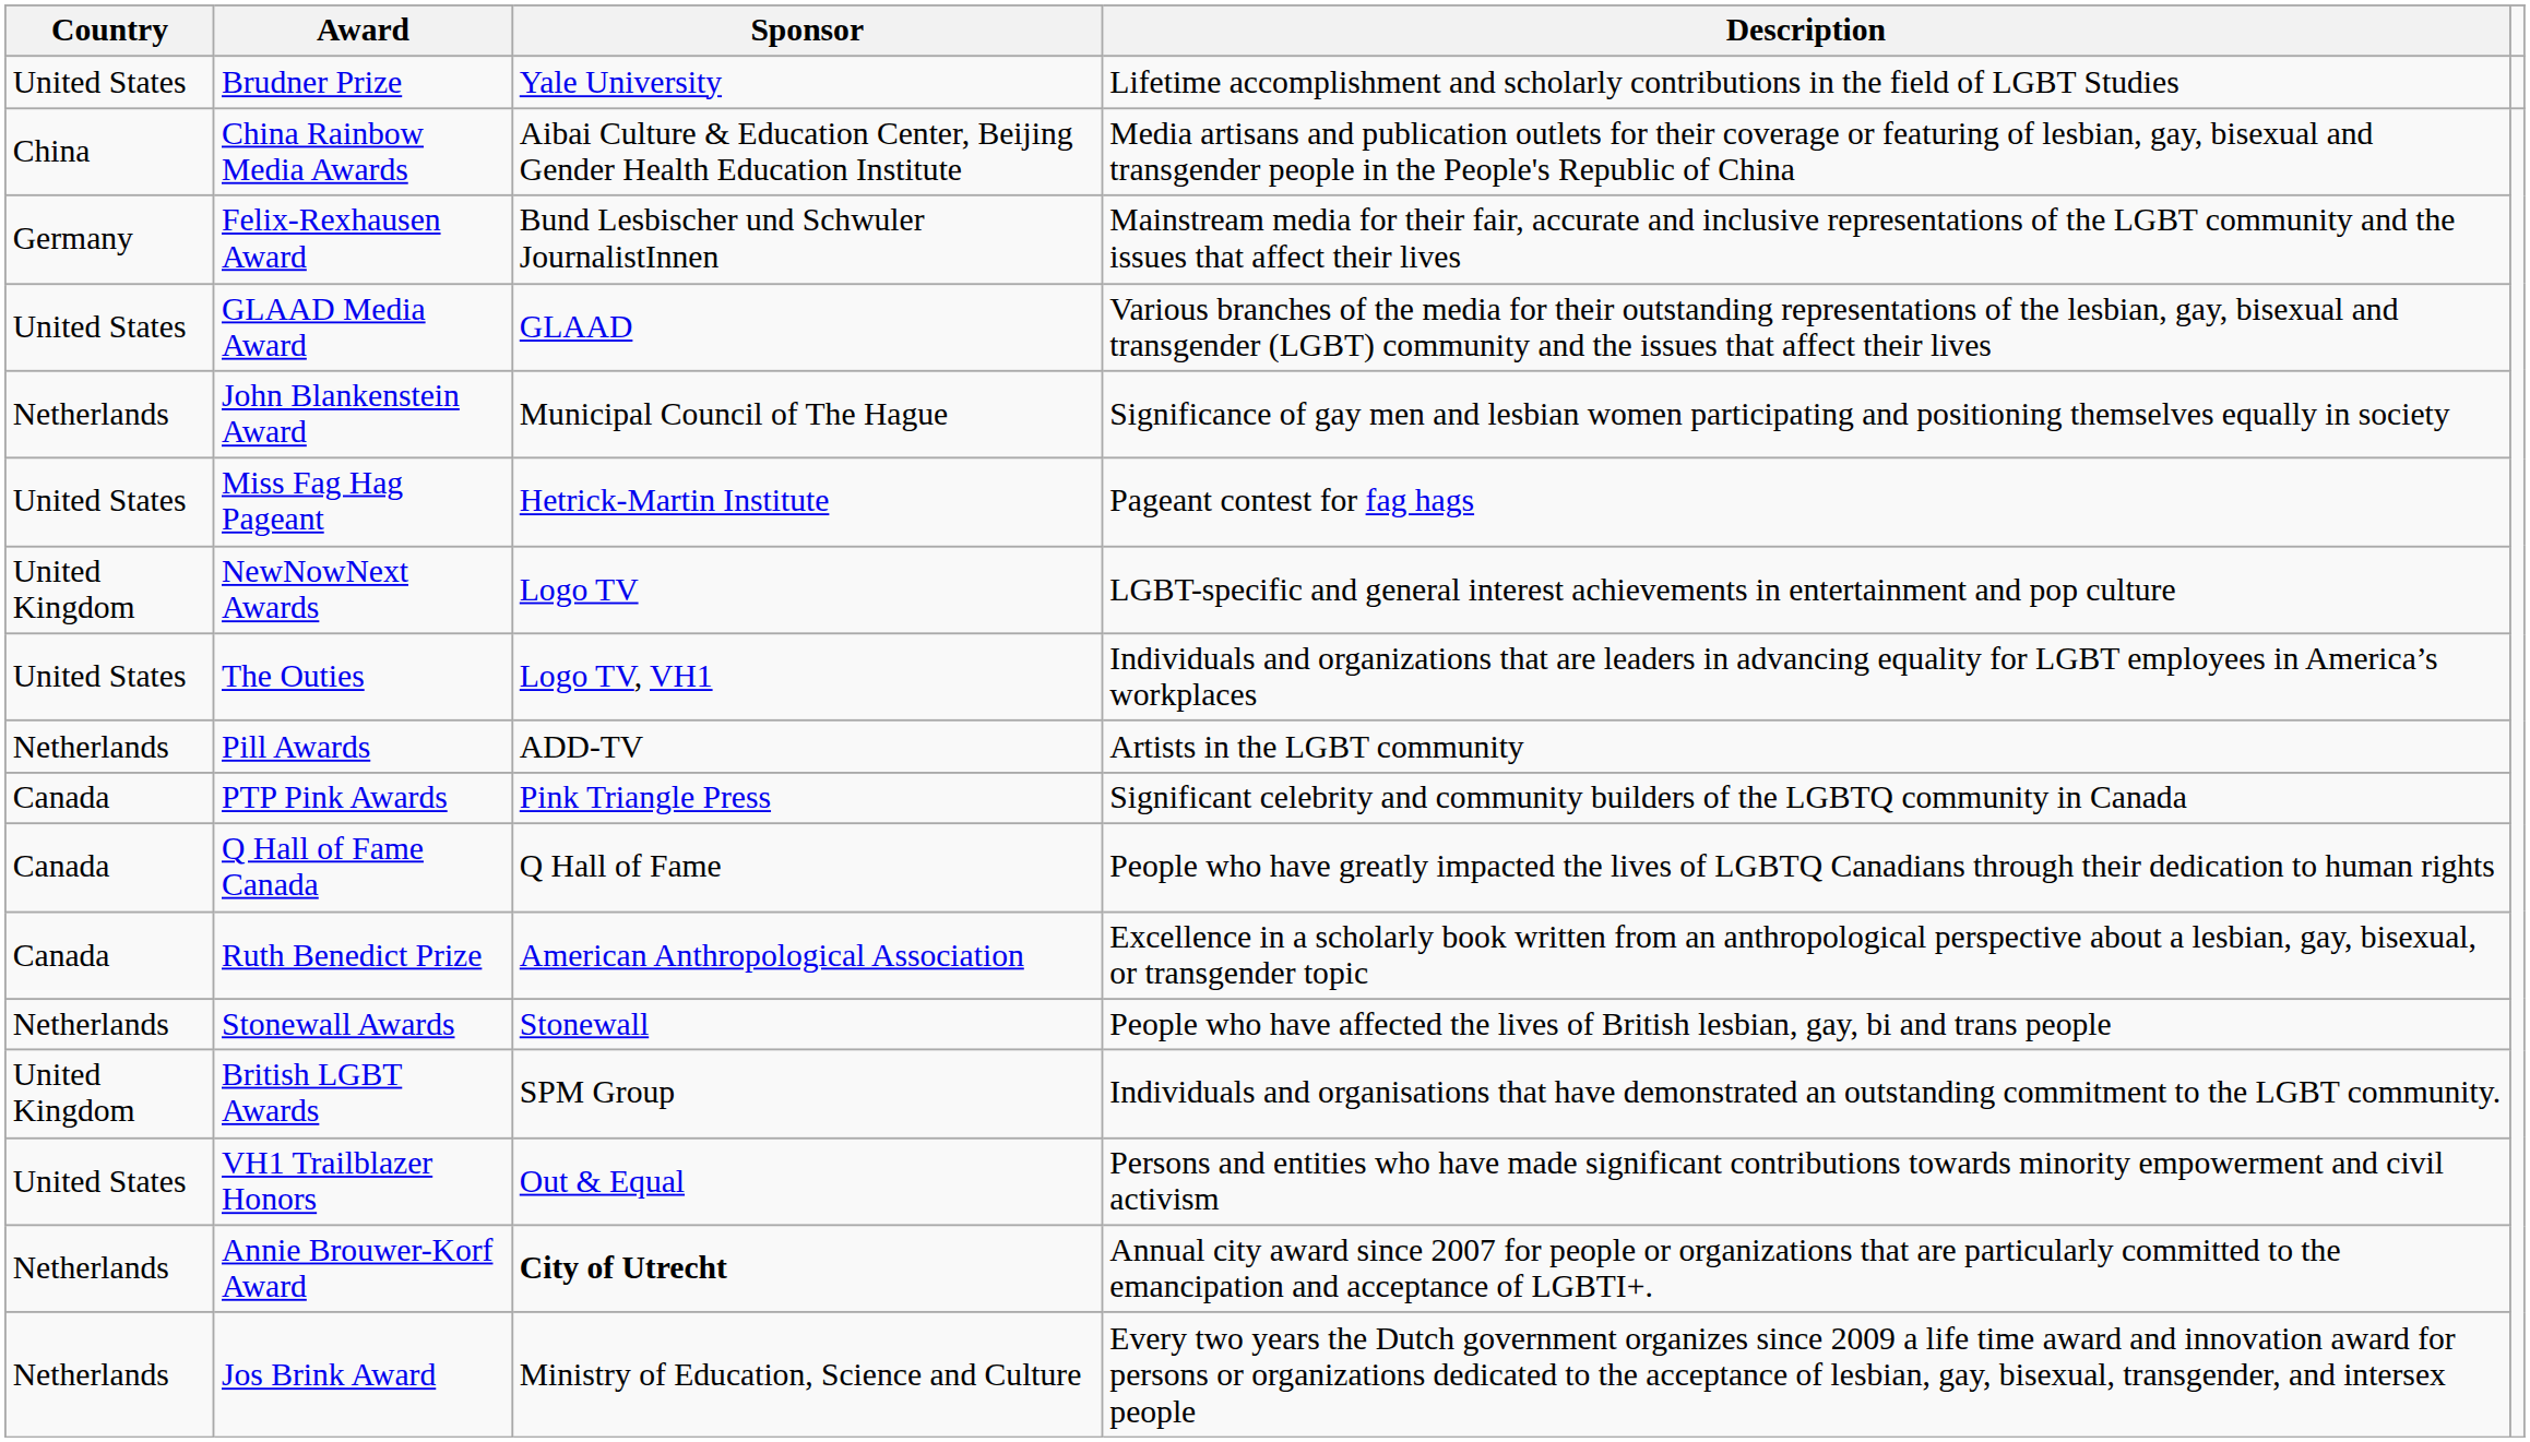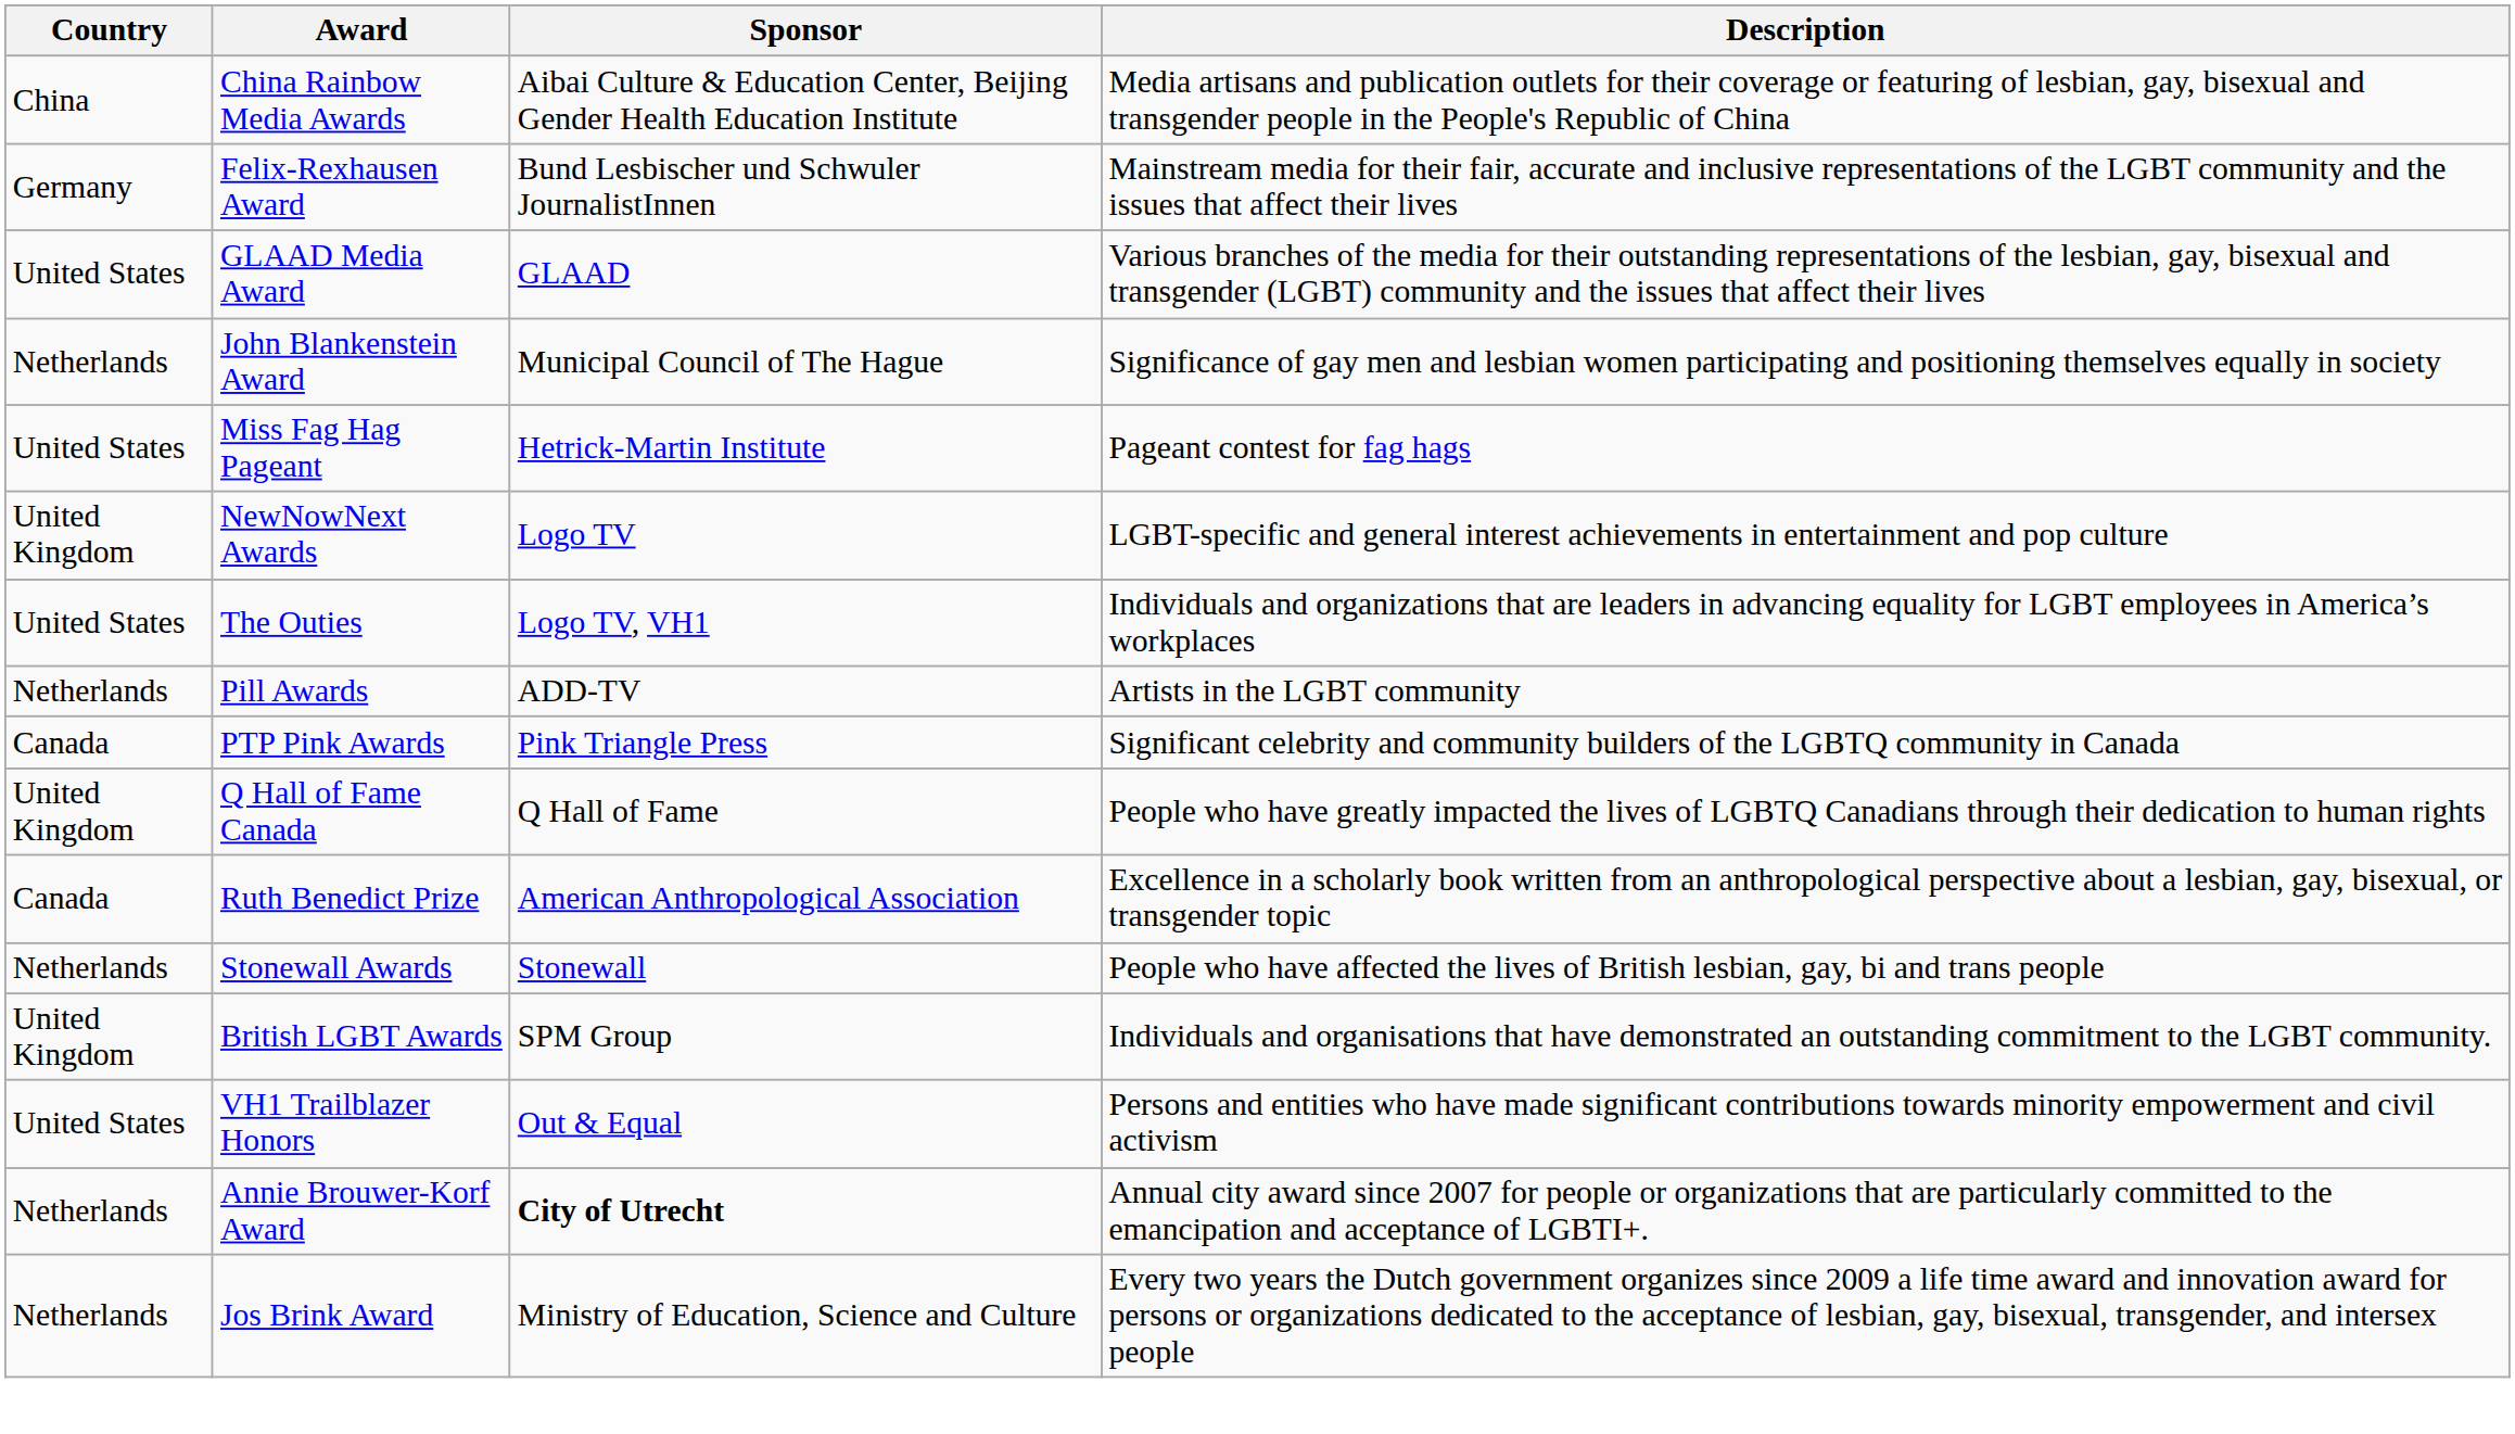 <table class="wikitable sortable">
 <tr>
 <th style="width:6em;">Country</th>
 <th>Award</th>
 <th>Sponsor</th>
 <th>Description</th>
-</tr>
-<tr>
-<td>United States</td>
-<td><a href='#'>Brudner Prize</a></td>
-<td><a href='#'>Yale University</a></td>
-<td>Lifetime accomplishment and scholarly contributions in the field of LGBT Studies</td>
-<td></td>
 </tr>
 <tr>
 <td>China</td>
 <td><a href='#'>China Rainbow Media Awards</a></td>
 <td>Aibai Culture & Education Center, Beijing Gender Health Education Institute</td>
 <td>Media artisans and publication outlets for their coverage or featuring of lesbian, gay, bisexual and transgender people in the People's Republic of China</td>
 </tr>
 <tr>
 <td>Germany</td>
 <td><a href='#'>Felix-Rexhausen Award</a></td>
 <td>Bund Lesbischer und Schwuler JournalistInnen</td>
 <td>Mainstream media for their fair, accurate and inclusive representations of the LGBT community and the issues that affect their lives</td>
 </tr>
 <tr>
 <td>United States</td>
 <td><a href='#'>GLAAD Media Award</a></td>
 <td><a href='#'>GLAAD</a></td>
 <td>Various branches of the media for their outstanding representations of the lesbian, gay, bisexual and transgender (LGBT) community and the issues that affect their lives</td>
 </tr>
 <tr>
 <td>Netherlands</td>
 <td><a href='#'>John Blankenstein Award</a></td>
 <td>Municipal Council of The Hague</td>
 <td>Significance of gay men and lesbian women participating and positioning themselves equally in society</td>
 </tr>
 <tr>
 <td>United States</td>
 <td><a href='#'>Miss Fag Hag Pageant</a></td>
 <td><a href='#'>Hetrick-Martin Institute</a></td>
 <td>Pageant contest for <a href='#'>fag hags</a></td>
 </tr>
 <tr>
 <td>United Kingdom</td>
 <td><a href='#'>NewNowNext Awards</a></td>
 <td><a href='#'>Logo TV</a></td>
 <td>LGBT-specific and general interest achievements in entertainment and pop culture</td>
 </tr>
 <tr>
 <td>United States</td>
 <td><a href='#'>The Outies</a></td>
 <td><a href='#'>Logo TV</a>, <a href='#'>VH1</a></td>
 <td>Individuals and organizations that are leaders in advancing equality for LGBT employees in America’s workplaces</td>
 </tr>
 <tr>
 <td>Netherlands</td>
 <td><a href='#'>Pill Awards</a></td>
 <td>ADD-TV</td>
 <td>Artists in the LGBT community</td>
 </tr>
 <tr>
 <td>Canada</td>
 <td><a href='#'>PTP Pink Awards</a></td>
 <td><a href='#'>Pink Triangle Press</a></td>
 <td>Significant celebrity and community builders of the LGBTQ community in Canada</td>
 </tr>
 <tr>
-<td>Canada</td>
+<td>United Kingdom</td>
 <td><a href='#'>Q Hall of Fame Canada</a></td>
 <td>Q Hall of Fame</td>
 <td>People who have greatly impacted the lives of LGBTQ Canadians through their dedication to human rights</td>
 </tr>
 <tr>
 <td>Canada</td>
 <td><a href='#'>Ruth Benedict Prize</a></td>
 <td><a href='#'>American Anthropological Association</a></td>
 <td>Excellence in a scholarly book written from an anthropological perspective about a lesbian, gay, bisexual, or transgender topic</td>
 </tr>
 <tr>
 <td>Netherlands</td>
 <td><a href='#'>Stonewall Awards</a></td>
 <td><a href='#'>Stonewall</a></td>
 <td>People who have affected the lives of British lesbian, gay, bi and trans people</td>
 </tr>
 <tr>
 <td>United Kingdom</td>
 <td><a href='#'>British LGBT Awards</a></td>
 <td>SPM Group</td>
 <td>Individuals and organisations that have demonstrated an outstanding commitment to the LGBT community.</td>
 </tr>
 <tr>
 <td>United States</td>
 <td><a href='#'>VH1 Trailblazer Honors</a></td>
 <td><a href='#'>Out & Equal</a></td>
 <td>Persons and entities who have made significant contributions towards minority empowerment and civil activism</td>
 </tr>
 <tr>
 <td>Netherlands</td>
 <td><a href='#'>Annie Brouwer-Korf Award</a></td>
 <td><strong>City of Utrecht</strong></td>
 <td>Annual city award since 2007 for people or organizations that are particularly committed to the emancipation and acceptance of LGBTI+.</td>
 </tr>
 <tr>
 <td>Netherlands</td>
 <td><a href='#'>Jos Brink Award</a></td>
 <td>Ministry of Education, Science and Culture</td>
 <td>Every two years the Dutch government organizes since 2009 a life time award and innovation award for persons or organizations dedicated to the acceptance of lesbian, gay, bisexual, transgender, and intersex people</td>
 </tr>
 </table>
